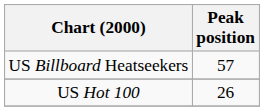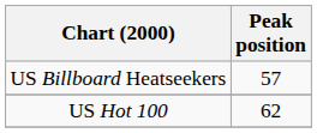 <table class="wikitable sortable plainrowheaders" style="text-align:center">
 <tr>
 <th scope="col">Chart (2000)</th>
 <th scope="col">Peak<br>position</th>
 </tr>
 <tr>
 <td align="center">US <em>Billboard</em> Heatseekers</td>
 <td>57</td>
 </tr>
 <tr>
 </tr>
 <tr>
 <td align="center">US <em>Hot 100</em></td>
-<td>26</td>
+<td>62</td>
 </tr>
 <tr>
 </tr>
 </table>
